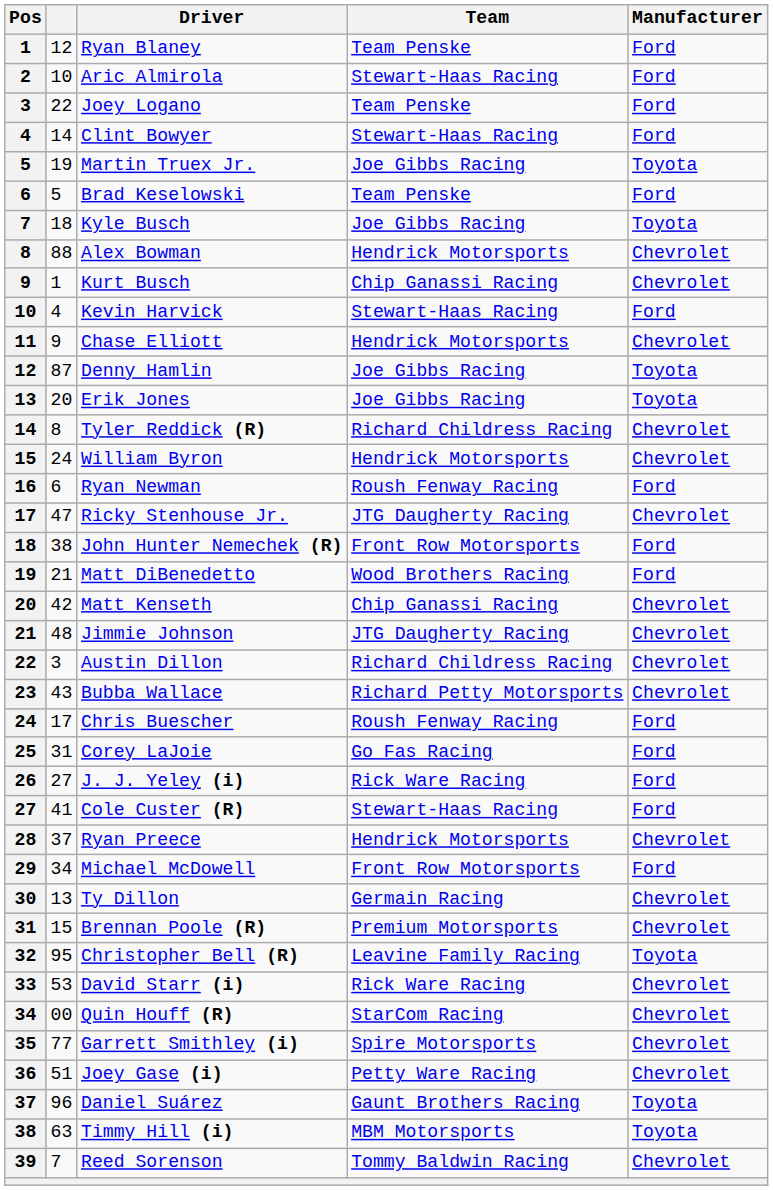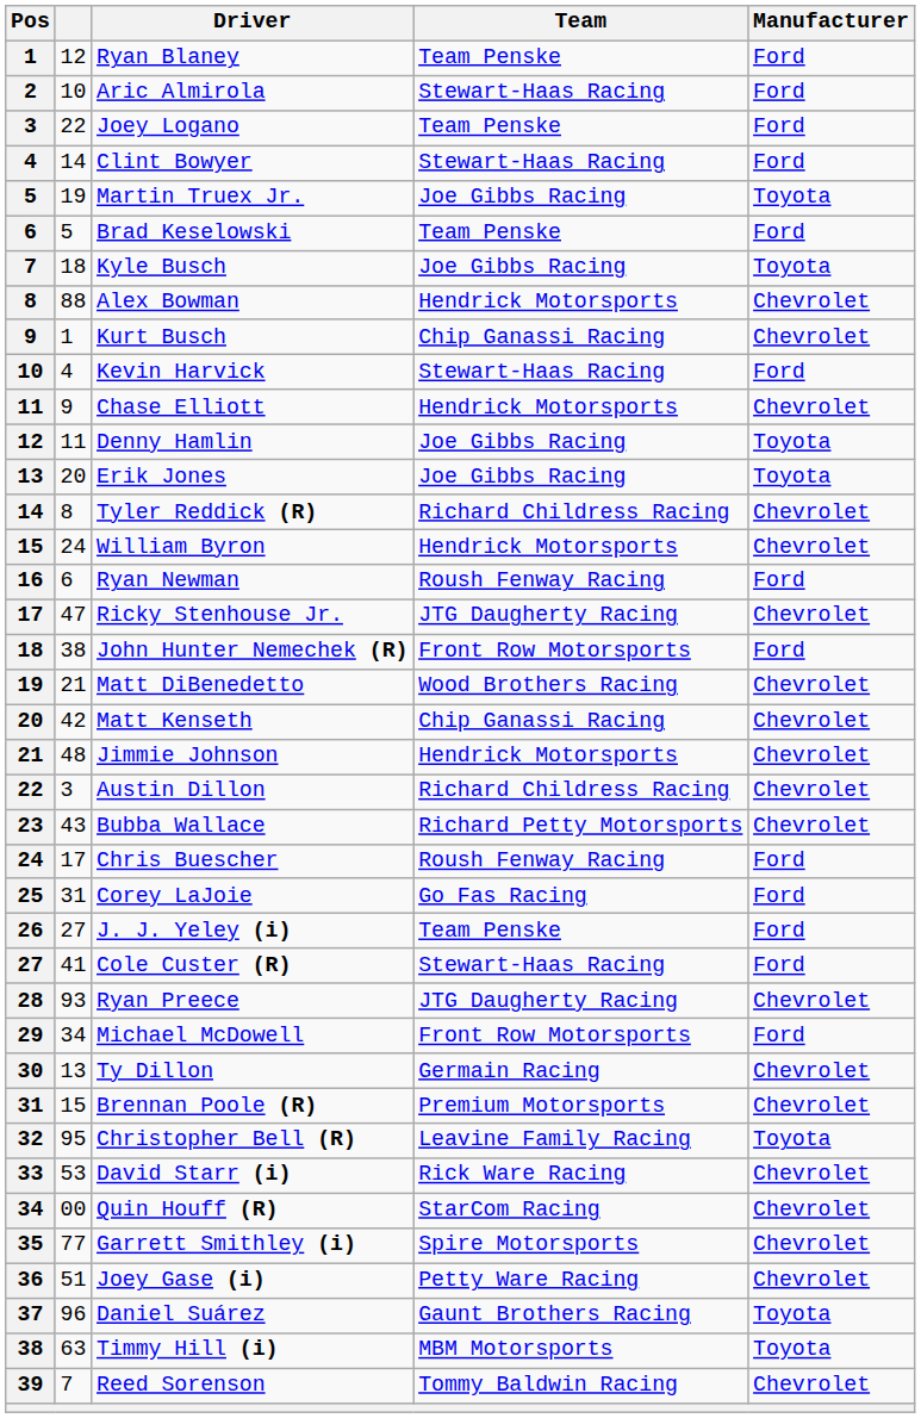 <table class="wikitable" style="font-size:95%">
 <tr>
 <th>Pos</th>
 <th></th>
 <th>Driver</th>
 <th>Team</th>
 <th>Manufacturer</th>
 </tr>
 <tr>
 <th>1</th>
 <td>12</td>
 <td><a href='#'>Ryan Blaney</a></td>
 <td><a href='#'>Team Penske</a></td>
 <td><a href='#'>Ford</a></td>
 </tr>
 <tr>
 <th>2</th>
 <td>10</td>
 <td><a href='#'>Aric Almirola</a></td>
 <td><a href='#'>Stewart-Haas Racing</a></td>
 <td><a href='#'>Ford</a></td>
 </tr>
 <tr>
 <th>3</th>
 <td>22</td>
 <td><a href='#'>Joey Logano</a></td>
 <td><a href='#'>Team Penske</a></td>
 <td><a href='#'>Ford</a></td>
 </tr>
 <tr>
 <th>4</th>
 <td>14</td>
 <td><a href='#'>Clint Bowyer</a></td>
 <td><a href='#'>Stewart-Haas Racing</a></td>
 <td><a href='#'>Ford</a></td>
 </tr>
 <tr>
 <th>5</th>
 <td>19</td>
 <td><a href='#'>Martin Truex Jr.</a></td>
 <td><a href='#'>Joe Gibbs Racing</a></td>
 <td><a href='#'>Toyota</a></td>
 </tr>
 <tr>
 <th>6</th>
 <td>5</td>
 <td><a href='#'>Brad Keselowski</a></td>
 <td><a href='#'>Team Penske</a></td>
 <td><a href='#'>Ford</a></td>
 </tr>
 <tr>
 <th>7</th>
 <td>18</td>
 <td><a href='#'>Kyle Busch</a></td>
 <td><a href='#'>Joe Gibbs Racing</a></td>
 <td><a href='#'>Toyota</a></td>
 </tr>
 <tr>
 <th>8</th>
 <td>88</td>
 <td><a href='#'>Alex Bowman</a></td>
 <td><a href='#'>Hendrick Motorsports</a></td>
 <td><a href='#'>Chevrolet</a></td>
 </tr>
 <tr>
 <th>9</th>
 <td>1</td>
 <td><a href='#'>Kurt Busch</a></td>
 <td><a href='#'>Chip Ganassi Racing</a></td>
 <td><a href='#'>Chevrolet</a></td>
 </tr>
 <tr>
 <th>10</th>
 <td>4</td>
 <td><a href='#'>Kevin Harvick</a></td>
 <td><a href='#'>Stewart-Haas Racing</a></td>
 <td><a href='#'>Ford</a></td>
 </tr>
 <tr>
 <th>11</th>
 <td>9</td>
 <td><a href='#'>Chase Elliott</a></td>
 <td><a href='#'>Hendrick Motorsports</a></td>
 <td><a href='#'>Chevrolet</a></td>
 </tr>
 <tr>
 <th>12</th>
-<td>87</td>
+<td>11</td>
 <td><a href='#'>Denny Hamlin</a></td>
 <td><a href='#'>Joe Gibbs Racing</a></td>
 <td><a href='#'>Toyota</a></td>
 </tr>
 <tr>
 <th>13</th>
 <td>20</td>
 <td><a href='#'>Erik Jones</a></td>
 <td><a href='#'>Joe Gibbs Racing</a></td>
 <td><a href='#'>Toyota</a></td>
 </tr>
 <tr>
 <th>14</th>
 <td>8</td>
 <td><a href='#'>Tyler Reddick</a> <strong>(R)</strong></td>
 <td><a href='#'>Richard Childress Racing</a></td>
 <td><a href='#'>Chevrolet</a></td>
 </tr>
 <tr>
 <th>15</th>
 <td>24</td>
 <td><a href='#'>William Byron</a></td>
 <td><a href='#'>Hendrick Motorsports</a></td>
 <td><a href='#'>Chevrolet</a></td>
 </tr>
 <tr>
 <th>16</th>
 <td>6</td>
 <td><a href='#'>Ryan Newman</a></td>
 <td><a href='#'>Roush Fenway Racing</a></td>
 <td><a href='#'>Ford</a></td>
 </tr>
 <tr>
 <th>17</th>
 <td>47</td>
 <td><a href='#'>Ricky Stenhouse Jr.</a></td>
 <td><a href='#'>JTG Daugherty Racing</a></td>
 <td><a href='#'>Chevrolet</a></td>
 </tr>
 <tr>
 <th>18</th>
 <td>38</td>
 <td><a href='#'>John Hunter Nemechek</a> <strong>(R)</strong></td>
 <td><a href='#'>Front Row Motorsports</a></td>
 <td><a href='#'>Ford</a></td>
 </tr>
 <tr>
 <th>19</th>
 <td>21</td>
 <td><a href='#'>Matt DiBenedetto</a></td>
 <td><a href='#'>Wood Brothers Racing</a></td>
-<td><a href='#'>Ford</a></td>
+<td><a href='#'>Chevrolet</a></td>
 </tr>
 <tr>
 <th>20</th>
 <td>42</td>
 <td><a href='#'>Matt Kenseth</a></td>
 <td><a href='#'>Chip Ganassi Racing</a></td>
 <td><a href='#'>Chevrolet</a></td>
 </tr>
 <tr>
 <th>21</th>
 <td>48</td>
 <td><a href='#'>Jimmie Johnson</a></td>
-<td><a href='#'>JTG Daugherty Racing</a></td>
+<td><a href='#'>Hendrick Motorsports</a></td>
 <td><a href='#'>Chevrolet</a></td>
 </tr>
 <tr>
 <th>22</th>
 <td>3</td>
 <td><a href='#'>Austin Dillon</a></td>
 <td><a href='#'>Richard Childress Racing</a></td>
 <td><a href='#'>Chevrolet</a></td>
 </tr>
 <tr>
 <th>23</th>
 <td>43</td>
 <td><a href='#'>Bubba Wallace</a></td>
 <td><a href='#'>Richard Petty Motorsports</a></td>
 <td><a href='#'>Chevrolet</a></td>
 </tr>
 <tr>
 <th>24</th>
 <td>17</td>
 <td><a href='#'>Chris Buescher</a></td>
 <td><a href='#'>Roush Fenway Racing</a></td>
 <td><a href='#'>Ford</a></td>
 </tr>
 <tr>
 <th>25</th>
 <td>31</td>
 <td><a href='#'>Corey LaJoie</a></td>
 <td><a href='#'>Go Fas Racing</a></td>
 <td><a href='#'>Ford</a></td>
 </tr>
 <tr>
 <th>26</th>
 <td>27</td>
 <td><a href='#'>J. J. Yeley</a> <strong>(i)</strong></td>
-<td><a href='#'>Rick Ware Racing</a></td>
+<td><a href='#'>Team Penske</a></td>
 <td><a href='#'>Ford</a></td>
 </tr>
 <tr>
 <th>27</th>
 <td>41</td>
 <td><a href='#'>Cole Custer</a> <strong>(R)</strong></td>
 <td><a href='#'>Stewart-Haas Racing</a></td>
 <td><a href='#'>Ford</a></td>
 </tr>
 <tr>
 <th>28</th>
-<td>37</td>
+<td>93</td>
 <td><a href='#'>Ryan Preece</a></td>
-<td><a href='#'>Hendrick Motorsports</a></td>
+<td><a href='#'>JTG Daugherty Racing</a></td>
 <td><a href='#'>Chevrolet</a></td>
 </tr>
 <tr>
 <th>29</th>
 <td>34</td>
 <td><a href='#'>Michael McDowell</a></td>
 <td><a href='#'>Front Row Motorsports</a></td>
 <td><a href='#'>Ford</a></td>
 </tr>
 <tr>
 <th>30</th>
 <td>13</td>
 <td><a href='#'>Ty Dillon</a></td>
 <td><a href='#'>Germain Racing</a></td>
 <td><a href='#'>Chevrolet</a></td>
 </tr>
 <tr>
 <th>31</th>
 <td>15</td>
 <td><a href='#'>Brennan Poole</a> <strong>(R)</strong></td>
 <td><a href='#'>Premium Motorsports</a></td>
 <td><a href='#'>Chevrolet</a></td>
 </tr>
 <tr>
 <th>32</th>
 <td>95</td>
 <td><a href='#'>Christopher Bell</a> <strong>(R)</strong></td>
 <td><a href='#'>Leavine Family Racing</a></td>
 <td><a href='#'>Toyota</a></td>
 </tr>
 <tr>
 <th>33</th>
 <td>53</td>
 <td><a href='#'>David Starr</a> <strong>(i)</strong></td>
 <td><a href='#'>Rick Ware Racing</a></td>
 <td><a href='#'>Chevrolet</a></td>
 </tr>
 <tr>
 <th>34</th>
 <td>00</td>
 <td><a href='#'>Quin Houff</a> <strong>(R)</strong></td>
 <td><a href='#'>StarCom Racing</a></td>
 <td><a href='#'>Chevrolet</a></td>
 </tr>
 <tr>
 <th>35</th>
 <td>77</td>
 <td><a href='#'>Garrett Smithley</a> <strong>(i)</strong></td>
 <td><a href='#'>Spire Motorsports</a></td>
 <td><a href='#'>Chevrolet</a></td>
 </tr>
 <tr>
 <th>36</th>
 <td>51</td>
 <td><a href='#'>Joey Gase</a> <strong>(i)</strong></td>
 <td><a href='#'>Petty Ware Racing</a></td>
 <td><a href='#'>Chevrolet</a></td>
 </tr>
 <tr>
 <th>37</th>
 <td>96</td>
 <td><a href='#'>Daniel Suárez</a></td>
 <td><a href='#'>Gaunt Brothers Racing</a></td>
 <td><a href='#'>Toyota</a></td>
 </tr>
 <tr>
 <th>38</th>
 <td>63</td>
 <td><a href='#'>Timmy Hill</a> <strong>(i)</strong></td>
 <td><a href='#'>MBM Motorsports</a></td>
 <td><a href='#'>Toyota</a></td>
 </tr>
 <tr>
 <th>39</th>
 <td>7</td>
 <td><a href='#'>Reed Sorenson</a></td>
 <td><a href='#'>Tommy Baldwin Racing</a></td>
 <td><a href='#'>Chevrolet</a></td>
 </tr>
 <tr>
 <th colspan="7"></th>
 </tr>
 </table>
